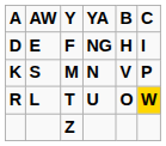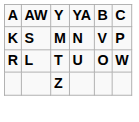 <table class="wikitable">
 <tr>
 <td><strong>A</strong></td>
 <td><strong>AW</strong></td>
 <td><strong>Y</strong></td>
 <td><strong>YA</strong></td>
 <td><strong>B</strong></td>
 <td><strong>C</strong></td>
-</tr>
-<tr>
-<td><strong>D</strong></td>
-<td><strong>E</strong></td>
-<td><strong>F</strong></td>
-<td><strong>NG</strong></td>
-<td><strong>H</strong></td>
-<td><strong>I</strong></td>
 </tr>
 <tr>
 <td><strong>K</strong></td>
 <td><strong>S</strong></td>
 <td><strong>M</strong></td>
 <td><strong>N</strong></td>
 <td><strong>V</strong></td>
 <td><strong>P</strong></td>
 </tr>
 <tr>
 <td><strong>R</strong></td>
 <td><strong>L</strong></td>
 <td><strong>T</strong></td>
 <td><strong>U</strong></td>
 <td><strong>O</strong></td>
-<td style="background: gold;"><strong>W</strong></td>
+<td><strong>W</strong></td>
 </tr>
 <tr>
 <td></td>
 <td></td>
 <td><strong>Z</strong></td>
 <td></td>
 <td></td>
 <td></td>
 </tr>
 </table>
